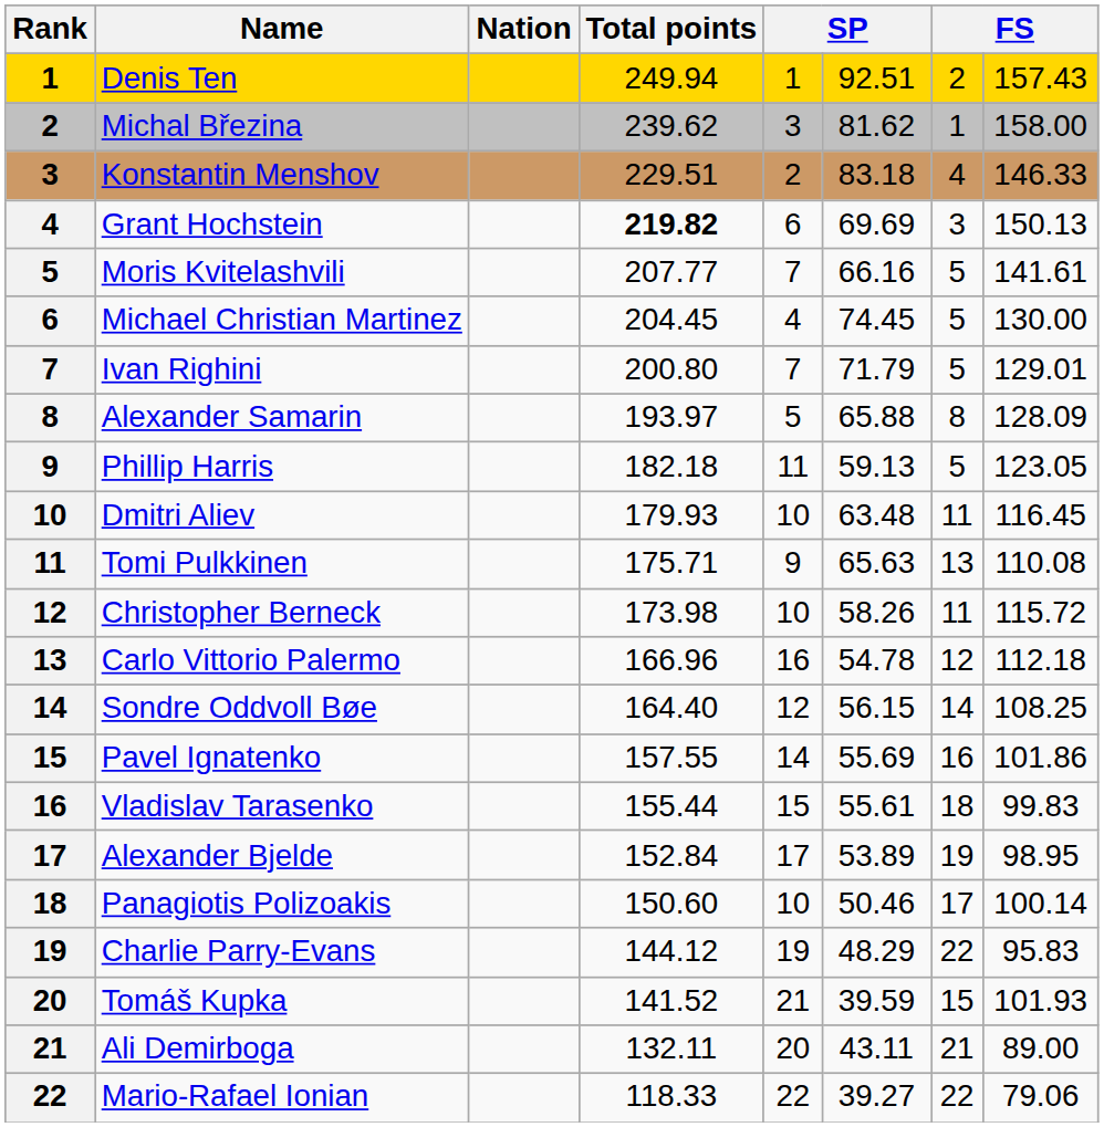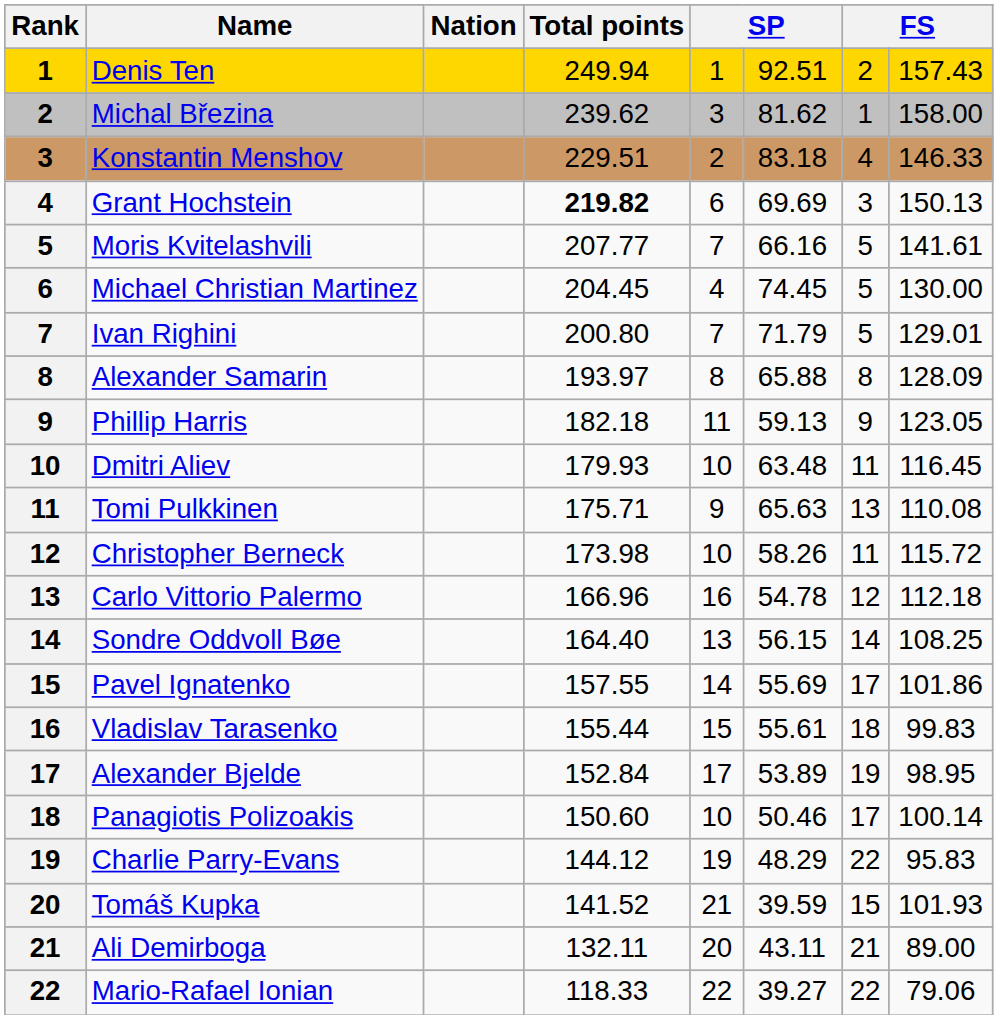 <table class="wikitable sortable">
 <tr>
 <th>Rank</th>
 <th>Name</th>
 <th>Nation</th>
 <th>Total points</th>
 <th colspan="2" width="80px"><a href='#'>SP</a></th>
 <th colspan="2" width="80px"><a href='#'>FS</a></th>
 </tr>
 <tr bgcolor=gold>
 <td align=center><strong>1</strong></td>
 <td><a href='#'>Denis Ten</a></td>
 <td></td>
 <td align=center>249.94</td>
 <td align=center>1</td>
 <td align=center>92.51</td>
 <td align=center>2</td>
 <td align=center>157.43</td>
 </tr>
 <tr bgcolor=silver>
 <td align=center><strong>2</strong></td>
 <td><a href='#'>Michal Březina</a></td>
 <td></td>
 <td align=center>239.62</td>
 <td align=center>3</td>
 <td align=center>81.62</td>
 <td align=center>1</td>
 <td align=center>158.00</td>
 </tr>
 <tr bgcolor=cc9966>
 <td align=center><strong>3</strong></td>
 <td><a href='#'>Konstantin Menshov</a></td>
 <td></td>
 <td align=center>229.51</td>
 <td align=center>2</td>
 <td align=center>83.18</td>
 <td align=center>4</td>
 <td align=center>146.33</td>
 </tr>
 <tr>
 <th>4</th>
 <td><a href='#'>Grant Hochstein</a></td>
 <td></td>
 <td align=center><strong>219.82</strong></td>
 <td align=center>6</td>
 <td align=center>69.69</td>
 <td align=center>3</td>
 <td align=center>150.13</td>
 </tr>
 <tr>
 <th>5</th>
 <td><a href='#'>Moris Kvitelashvili</a></td>
 <td></td>
 <td align=center>207.77</td>
 <td align=center>7</td>
 <td align=center>66.16</td>
 <td align=center>5</td>
 <td align=center>141.61</td>
 </tr>
 <tr>
 <th>6</th>
 <td><a href='#'>Michael Christian Martinez</a></td>
 <td></td>
 <td align=center>204.45</td>
 <td align=center>4</td>
 <td align=center>74.45</td>
 <td align=center>5</td>
 <td align=center>130.00</td>
 </tr>
 <tr>
 <th>7</th>
 <td><a href='#'>Ivan Righini</a></td>
 <td></td>
 <td align=center>200.80</td>
 <td align=center>7</td>
 <td align=center>71.79</td>
 <td align=center>5</td>
 <td align=center>129.01</td>
 </tr>
 <tr>
 <th>8</th>
 <td><a href='#'>Alexander Samarin</a></td>
 <td></td>
 <td align=center>193.97</td>
-<td align=center>5</td>
+<td align=center>8</td>
 <td align=center>65.88</td>
 <td align=center>8</td>
 <td align=center>128.09</td>
 </tr>
 <tr>
 <th>9</th>
 <td><a href='#'>Phillip Harris</a></td>
 <td></td>
 <td align=center>182.18</td>
 <td align=center>11</td>
 <td align=center>59.13</td>
-<td align=center>5</td>
+<td align=center>9</td>
 <td align=center>123.05</td>
 </tr>
 <tr>
 <th>10</th>
 <td><a href='#'>Dmitri Aliev</a></td>
 <td></td>
 <td align=center>179.93</td>
 <td align=center>10</td>
 <td align=center>63.48</td>
 <td align=center>11</td>
 <td align=center>116.45</td>
 </tr>
 <tr>
 <th>11</th>
 <td><a href='#'>Tomi Pulkkinen</a></td>
 <td></td>
 <td align=center>175.71</td>
 <td align=center>9</td>
 <td align=center>65.63</td>
 <td align=center>13</td>
 <td align=center>110.08</td>
 </tr>
 <tr>
 <th>12</th>
 <td><a href='#'>Christopher Berneck</a></td>
 <td></td>
 <td align=center>173.98</td>
 <td align=center>10</td>
 <td align=center>58.26</td>
 <td align=center>11</td>
 <td align=center>115.72</td>
 </tr>
 <tr>
 <th>13</th>
 <td><a href='#'>Carlo Vittorio Palermo</a></td>
 <td></td>
 <td align=center>166.96</td>
 <td align=center>16</td>
 <td align=center>54.78</td>
 <td align=center>12</td>
 <td align=center>112.18</td>
 </tr>
 <tr>
 <th>14</th>
 <td><a href='#'>Sondre Oddvoll Bøe</a></td>
 <td></td>
 <td align=center>164.40</td>
-<td align=center>12</td>
+<td align=center>13</td>
 <td align=center>56.15</td>
 <td align=center>14</td>
 <td align=center>108.25</td>
 </tr>
 <tr>
 <th>15</th>
 <td><a href='#'>Pavel Ignatenko</a></td>
 <td></td>
 <td align=center>157.55</td>
 <td align=center>14</td>
 <td align=center>55.69</td>
-<td align=center>16</td>
+<td align=center>17</td>
 <td align=center>101.86</td>
 </tr>
 <tr>
 <th>16</th>
 <td><a href='#'>Vladislav Tarasenko</a></td>
 <td></td>
 <td align=center>155.44</td>
 <td align=center>15</td>
 <td align=center>55.61</td>
 <td align=center>18</td>
 <td align=center>99.83</td>
 </tr>
 <tr>
 <th>17</th>
 <td><a href='#'>Alexander Bjelde</a></td>
 <td></td>
 <td align=center>152.84</td>
 <td align=center>17</td>
 <td align=center>53.89</td>
 <td align=center>19</td>
 <td align=center>98.95</td>
 </tr>
 <tr>
 <th>18</th>
 <td><a href='#'>Panagiotis Polizoakis</a></td>
 <td></td>
 <td align=center>150.60</td>
 <td align=center>10</td>
 <td align=center>50.46</td>
 <td align=center>17</td>
 <td align=center>100.14</td>
 </tr>
 <tr>
 <th>19</th>
 <td><a href='#'>Charlie Parry-Evans</a></td>
 <td></td>
 <td align=center>144.12</td>
 <td align=center>19</td>
 <td align=center>48.29</td>
 <td align=center>22</td>
 <td align=center>95.83</td>
 </tr>
 <tr>
 <th>20</th>
 <td><a href='#'>Tomáš Kupka</a></td>
 <td></td>
 <td align=center>141.52</td>
 <td align=center>21</td>
 <td align=center>39.59</td>
 <td align=center>15</td>
 <td align=center>101.93</td>
 </tr>
 <tr>
 <th>21</th>
 <td><a href='#'>Ali Demirboga</a></td>
 <td></td>
 <td align=center>132.11</td>
 <td align=center>20</td>
 <td align=center>43.11</td>
 <td align=center>21</td>
 <td align=center>89.00</td>
 </tr>
 <tr>
 <th>22</th>
 <td><a href='#'>Mario-Rafael Ionian</a></td>
 <td></td>
 <td align=center>118.33</td>
 <td align=center>22</td>
 <td align=center>39.27</td>
 <td align=center>22</td>
 <td align=center>79.06</td>
 </tr>
 </table>
